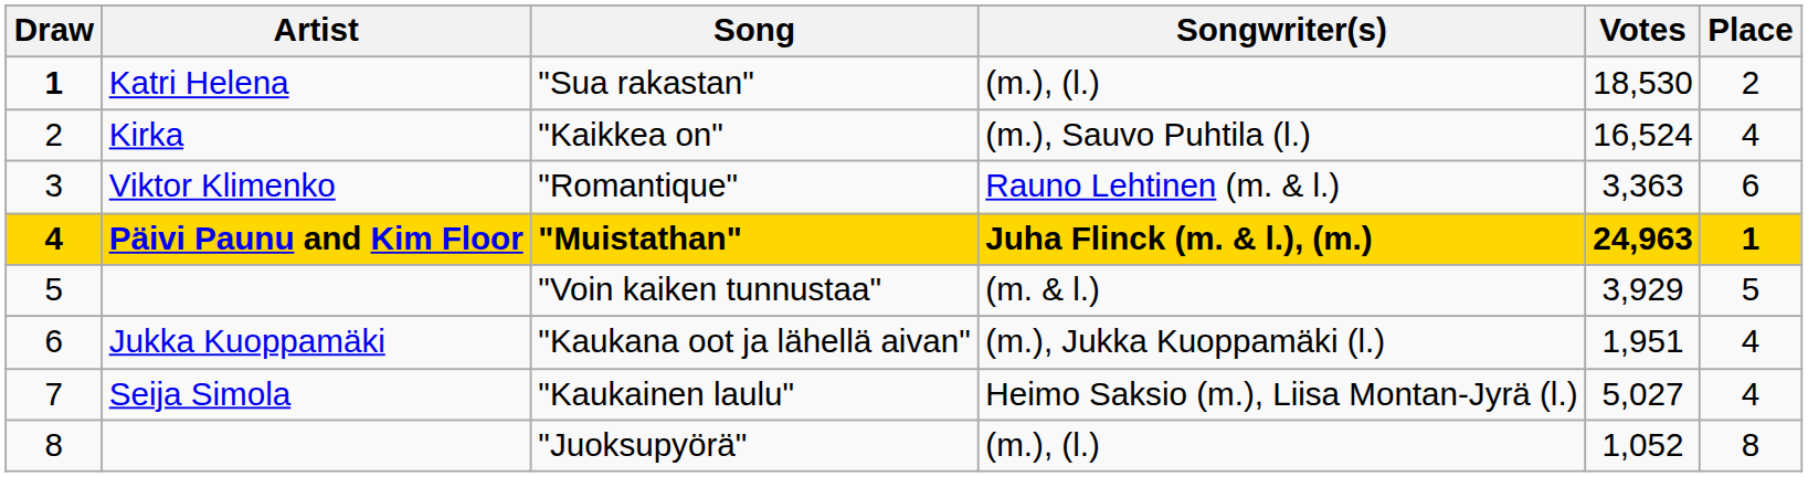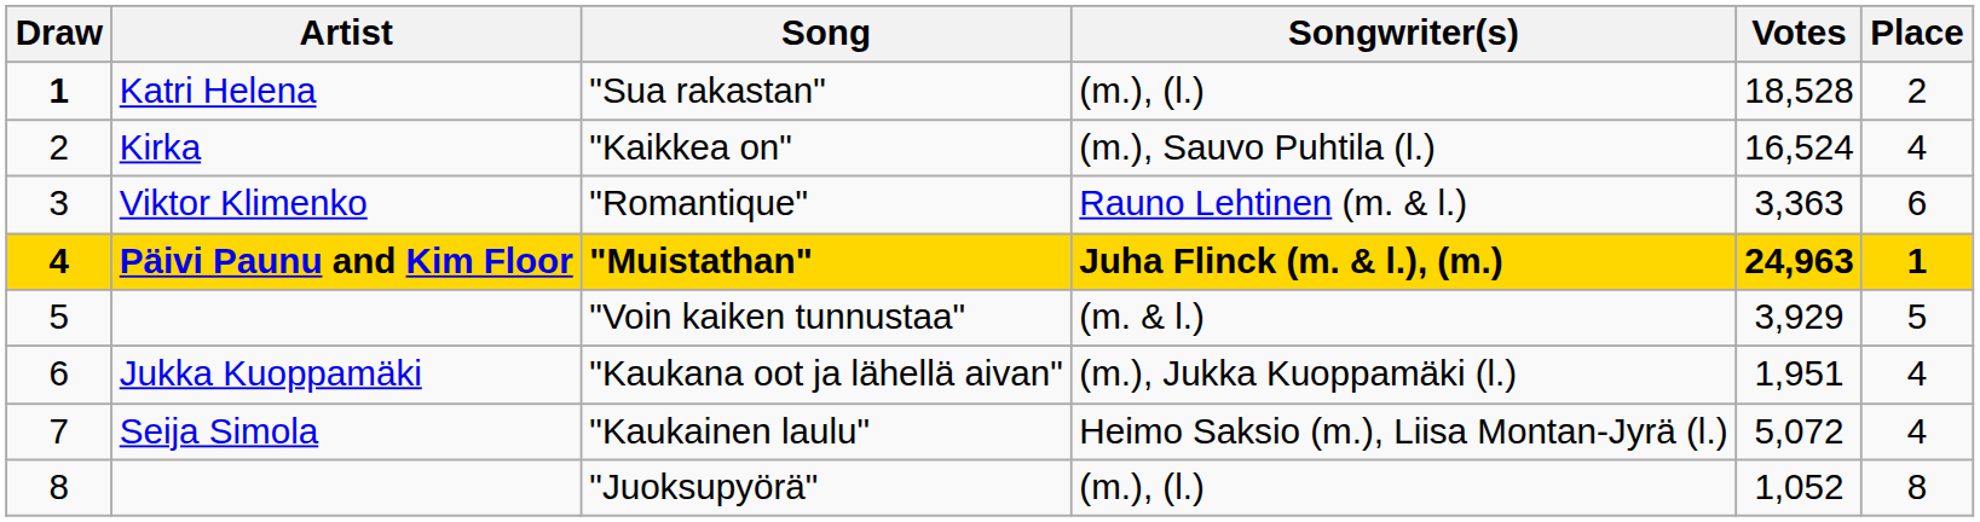 <table class="sortable wikitable" style="margin: 1em auto 1em auto; text-align:center">
 <tr>
 <th>Draw</th>
 <th>Artist</th>
 <th>Song</th>
 <th>Songwriter(s)</th>
 <th>Votes</th>
 <th>Place</th>
 </tr>
 <tr>
 <td><strong>1</strong></td>
 <td align="left"><a href='#'>Katri Helena</a></td>
 <td align="left">"Sua rakastan"</td>
 <td align="left"> (m.),  (l.)</td>
-<td>18,530</td>
+<td>18,528</td>
 <td>2</td>
 </tr>
 <tr>
 <td>2</td>
 <td align="left"><a href='#'>Kirka</a></td>
 <td align="left">"Kaikkea on"</td>
 <td align="left"> (m.), Sauvo Puhtila (l.)</td>
 <td>16,524</td>
 <td>4</td>
 </tr>
 <tr>
 <td>3</td>
 <td align="left"><a href='#'>Viktor Klimenko</a></td>
 <td align="left">"Romantique"</td>
 <td align="left"><a href='#'>Rauno Lehtinen</a> (m. & l.)</td>
 <td>3,363</td>
 <td>6</td>
 </tr>
 <tr style="background:gold; font-weight:bold;">
 <td>4</td>
 <td align="left"><a href='#'>Päivi Paunu</a> and <a href='#'>Kim Floor</a></td>
 <td align="left">"Muistathan"</td>
 <td align="left">Juha Flinck (m. & l.),  (m.)</td>
 <td>24,963</td>
 <td>1</td>
 </tr>
 <tr>
 <td>5</td>
 <td align="left"></td>
 <td align="left">"Voin kaiken tunnustaa"</td>
 <td align="left"> (m. & l.)</td>
 <td>3,929</td>
 <td>5</td>
 </tr>
 <tr>
 <td>6</td>
 <td align="left"><a href='#'>Jukka Kuoppamäki</a></td>
 <td align="left">"Kaukana oot ja lähellä aivan"</td>
 <td align="left"> (m.), Jukka Kuoppamäki (l.)</td>
 <td>1,951</td>
 <td>4</td>
 </tr>
 <tr>
 <td>7</td>
 <td align="left"><a href='#'>Seija Simola</a></td>
 <td align="left">"Kaukainen laulu"</td>
 <td align="left">Heimo Saksio (m.), Liisa Montan-Jyrä (l.)</td>
-<td>5,027</td>
+<td>5,072</td>
 <td>4</td>
 </tr>
 <tr>
 <td>8</td>
 <td align="left"></td>
 <td align="left">"Juoksupyörä"</td>
 <td align="left"> (m.),  (l.)</td>
 <td>1,052</td>
 <td>8</td>
 </tr>
 </table>
